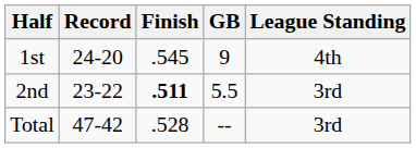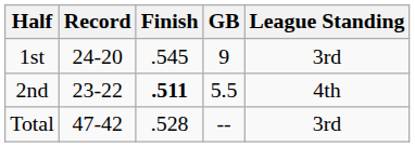 <table class="wikitable" style="text-align:center">
 <tr>
 <th>Half</th>
 <th>Record</th>
 <th>Finish</th>
 <th>GB</th>
 <th>League Standing</th>
 </tr>
 <tr>
 <td>1st</td>
 <td>24-20</td>
 <td>.545</td>
 <td>9</td>
-<td>4th</td>
+<td>3rd</td>
 </tr>
 <tr>
 <td>2nd</td>
 <td>23-22</td>
 <td><strong>.511</strong></td>
 <td>5.5</td>
-<td>3rd</td>
+<td>4th</td>
 </tr>
 <tr>
 <td>Total</td>
 <td>47-42</td>
 <td>.528</td>
 <td>--</td>
 <td>3rd</td>
 </tr>
 </table>
